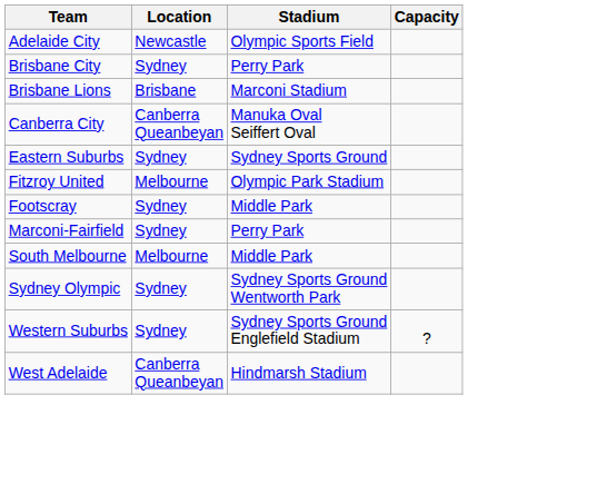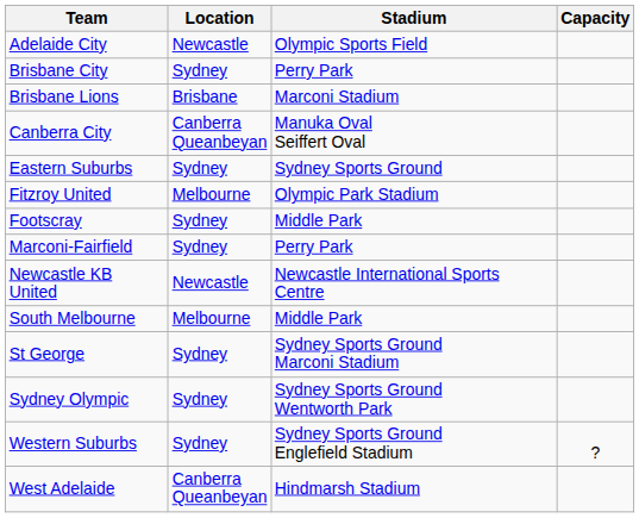 <table class="wikitable sortable">
 <tr>
 <th>Team</th>
 <th>Location</th>
 <th>Stadium</th>
 <th>Capacity</th>
 </tr>
 <tr>
 <td><a href='#'>Adelaide City</a></td>
 <td><a href='#'>Newcastle</a></td>
 <td><a href='#'>Olympic Sports Field</a></td>
 <td style="text-align:center"></td>
 </tr>
 <tr>
 <td><a href='#'>Brisbane City</a></td>
 <td><a href='#'>Sydney</a></td>
 <td><a href='#'>Perry Park</a></td>
 <td style="text-align:center"></td>
 </tr>
 <tr>
 <td><a href='#'>Brisbane Lions</a></td>
 <td><a href='#'>Brisbane</a></td>
 <td><a href='#'>Marconi Stadium</a></td>
 <td style="text-align:center"></td>
 </tr>
 <tr>
 <td><a href='#'>Canberra City</a></td>
 <td><a href='#'>Canberra</a><br><a href='#'>Queanbeyan</a></td>
 <td><a href='#'>Manuka Oval</a><br>Seiffert Oval</td>
 <td style="text-align:center"><br></td>
 </tr>
 <tr>
 <td><a href='#'>Eastern Suburbs</a></td>
 <td><a href='#'>Sydney</a></td>
 <td><a href='#'>Sydney Sports Ground</a></td>
 <td style="text-align:center"></td>
 </tr>
 <tr>
 <td><a href='#'>Fitzroy United</a></td>
 <td><a href='#'>Melbourne</a></td>
 <td><a href='#'>Olympic Park Stadium</a></td>
 <td style="text-align:center"></td>
 </tr>
 <tr>
 <td><a href='#'>Footscray</a></td>
 <td><a href='#'>Sydney</a></td>
 <td><a href='#'>Middle Park</a></td>
 <td style="text-align:center"></td>
 </tr>
 <tr>
 <td><a href='#'>Marconi-Fairfield</a></td>
 <td><a href='#'>Sydney</a></td>
 <td><a href='#'>Perry Park</a></td>
 <td style="text-align:center"></td>
 </tr>
 <tr>
+<td><a href='#'>Newcastle KB United</a></td>
+<td><a href='#'>Newcastle</a></td>
+<td><a href='#'>Newcastle International Sports Centre</a></td>
+<td style="text-align:center"></td>
+</tr>
+<tr>
 <td><a href='#'>South Melbourne</a></td>
 <td><a href='#'>Melbourne</a></td>
 <td><a href='#'>Middle Park</a></td>
 <td style="text-align:center"></td>
+</tr>
+<tr>
+<td><a href='#'>St George</a></td>
+<td><a href='#'>Sydney</a></td>
+<td><a href='#'>Sydney Sports Ground</a><br><a href='#'>Marconi Stadium</a></td>
+<td style="text-align:center"><br></td>
 </tr>
 <tr>
 <td><a href='#'>Sydney Olympic</a></td>
 <td><a href='#'>Sydney</a></td>
 <td><a href='#'>Sydney Sports Ground</a><br><a href='#'>Wentworth Park</a></td>
 <td style="text-align:center"><br></td>
 </tr>
 <tr>
 <td><a href='#'>Western Suburbs</a></td>
 <td><a href='#'>Sydney</a></td>
 <td><a href='#'>Sydney Sports Ground</a><br>Englefield Stadium</td>
 <td style="text-align:center"><br>?</td>
 </tr>
 <tr>
 <td><a href='#'>West Adelaide</a></td>
 <td><a href='#'>Canberra</a><br><a href='#'>Queanbeyan</a></td>
 <td><a href='#'>Hindmarsh Stadium</a></td>
 <td style="text-align:center"></td>
 </tr>
 </table>
